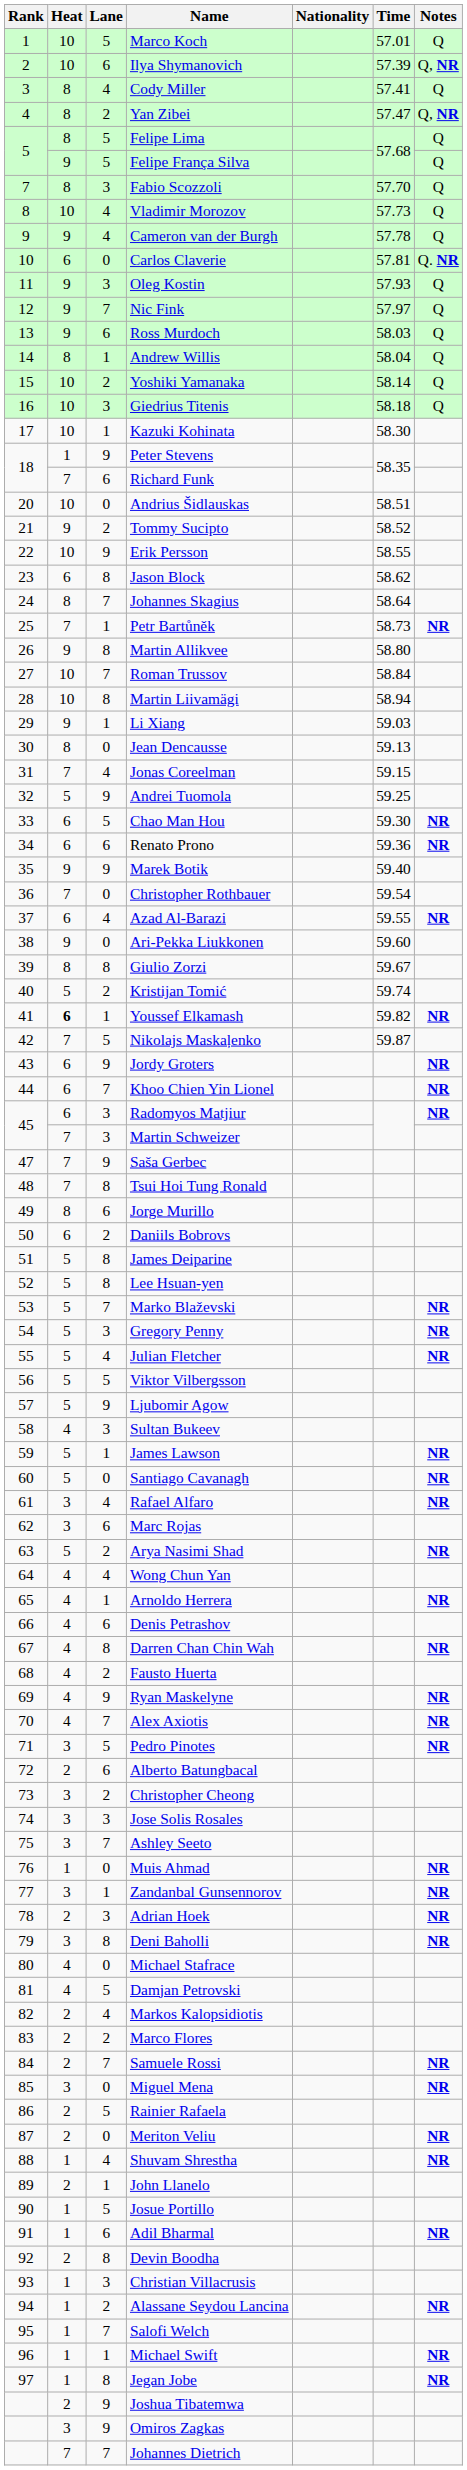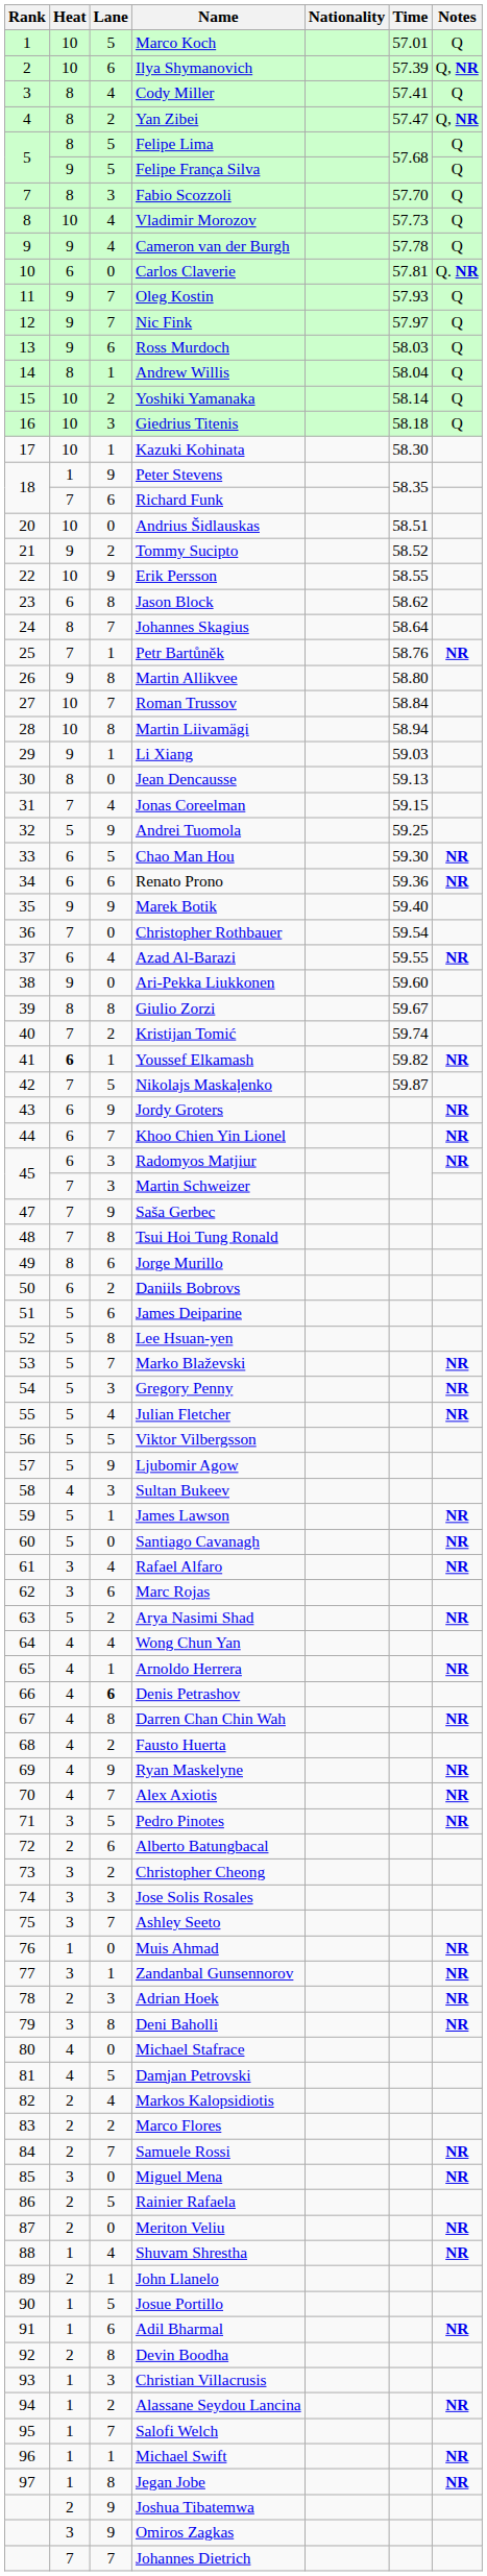 <table class="wikitable sortable" style="text-align:center">
 <tr>
 <th>Rank</th>
 <th>Heat</th>
 <th>Lane</th>
 <th>Name</th>
 <th>Nationality</th>
 <th>Time</th>
 <th>Notes</th>
 </tr>
 <tr bgcolor=ccffcc>
 <td>1</td>
 <td>10</td>
 <td>5</td>
 <td align=left><a href='#'>Marco Koch</a></td>
 <td align=left></td>
 <td>57.01</td>
 <td>Q</td>
 </tr>
 <tr bgcolor=ccffcc>
 <td>2</td>
 <td>10</td>
 <td>6</td>
 <td align=left><a href='#'>Ilya Shymanovich</a></td>
 <td align=left></td>
 <td>57.39</td>
 <td>Q, <strong><a href='#'>NR</a></strong></td>
 </tr>
 <tr bgcolor=ccffcc>
 <td>3</td>
 <td>8</td>
 <td>4</td>
 <td align=left><a href='#'>Cody Miller</a></td>
 <td align=left></td>
 <td>57.41</td>
 <td>Q</td>
 </tr>
 <tr bgcolor=ccffcc>
 <td>4</td>
 <td>8</td>
 <td>2</td>
 <td align=left><a href='#'>Yan Zibei</a></td>
 <td align=left></td>
 <td>57.47</td>
 <td>Q, <strong><a href='#'>NR</a></strong></td>
 </tr>
 <tr bgcolor=ccffcc>
 <td rowspan=2>5</td>
 <td>8</td>
 <td>5</td>
 <td align=left><a href='#'>Felipe Lima</a></td>
 <td align=left></td>
 <td rowspan=2>57.68</td>
 <td>Q</td>
 </tr>
 <tr bgcolor=ccffcc>
 <td>9</td>
 <td>5</td>
 <td align=left><a href='#'>Felipe França Silva</a></td>
 <td align=left></td>
 <td>Q</td>
 </tr>
 <tr bgcolor=ccffcc>
 <td>7</td>
 <td>8</td>
 <td>3</td>
 <td align=left><a href='#'>Fabio Scozzoli</a></td>
 <td align=left></td>
 <td>57.70</td>
 <td>Q</td>
 </tr>
 <tr bgcolor=ccffcc>
 <td>8</td>
 <td>10</td>
 <td>4</td>
 <td align=left><a href='#'>Vladimir Morozov</a></td>
 <td align=left></td>
 <td>57.73</td>
 <td>Q</td>
 </tr>
 <tr bgcolor=ccffcc>
 <td>9</td>
 <td>9</td>
 <td>4</td>
 <td align=left><a href='#'>Cameron van der Burgh</a></td>
 <td align=left></td>
 <td>57.78</td>
 <td>Q</td>
 </tr>
 <tr bgcolor=ccffcc>
 <td>10</td>
 <td>6</td>
 <td>0</td>
 <td align=left><a href='#'>Carlos Claverie</a></td>
 <td align=left></td>
 <td>57.81</td>
 <td>Q. <strong><a href='#'>NR</a></strong></td>
 </tr>
 <tr bgcolor=ccffcc>
 <td>11</td>
 <td>9</td>
-<td>3</td>
+<td>7</td>
 <td align=left><a href='#'>Oleg Kostin</a></td>
 <td align=left></td>
 <td>57.93</td>
 <td>Q</td>
 </tr>
 <tr bgcolor=ccffcc>
 <td>12</td>
 <td>9</td>
 <td>7</td>
 <td align=left><a href='#'>Nic Fink</a></td>
 <td align=left></td>
 <td>57.97</td>
 <td>Q</td>
 </tr>
 <tr bgcolor=ccffcc>
 <td>13</td>
 <td>9</td>
 <td>6</td>
 <td align=left><a href='#'>Ross Murdoch</a></td>
 <td align=left></td>
 <td>58.03</td>
 <td>Q</td>
 </tr>
 <tr bgcolor=ccffcc>
 <td>14</td>
 <td>8</td>
 <td>1</td>
 <td align=left><a href='#'>Andrew Willis</a></td>
 <td align=left></td>
 <td>58.04</td>
 <td>Q</td>
 </tr>
 <tr bgcolor=ccffcc>
 <td>15</td>
 <td>10</td>
 <td>2</td>
 <td align=left><a href='#'>Yoshiki Yamanaka</a></td>
 <td align=left></td>
 <td>58.14</td>
 <td>Q</td>
 </tr>
 <tr bgcolor=ccffcc>
 <td>16</td>
 <td>10</td>
 <td>3</td>
 <td align=left><a href='#'>Giedrius Titenis</a></td>
 <td align=left></td>
 <td>58.18</td>
 <td>Q</td>
 </tr>
 <tr>
 <td>17</td>
 <td>10</td>
 <td>1</td>
 <td align=left><a href='#'>Kazuki Kohinata</a></td>
 <td align=left></td>
 <td>58.30</td>
 <td></td>
 </tr>
 <tr>
 <td rowspan=2>18</td>
 <td>1</td>
 <td>9</td>
 <td align=left><a href='#'>Peter Stevens</a></td>
 <td align=left></td>
 <td rowspan=2>58.35</td>
 <td></td>
 </tr>
 <tr>
 <td>7</td>
 <td>6</td>
 <td align=left><a href='#'>Richard Funk</a></td>
 <td align=left></td>
 <td></td>
 </tr>
 <tr>
 <td>20</td>
 <td>10</td>
 <td>0</td>
 <td align=left><a href='#'>Andrius Šidlauskas</a></td>
 <td align=left></td>
 <td>58.51</td>
 <td></td>
 </tr>
 <tr>
 <td>21</td>
 <td>9</td>
 <td>2</td>
 <td align=left><a href='#'>Tommy Sucipto</a></td>
 <td align=left></td>
 <td>58.52</td>
 <td></td>
 </tr>
 <tr>
 <td>22</td>
 <td>10</td>
 <td>9</td>
 <td align=left><a href='#'>Erik Persson</a></td>
 <td align=left></td>
 <td>58.55</td>
 <td></td>
 </tr>
 <tr>
 <td>23</td>
 <td>6</td>
 <td>8</td>
 <td align=left><a href='#'>Jason Block</a></td>
 <td align=left></td>
 <td>58.62</td>
 <td></td>
 </tr>
 <tr>
 <td>24</td>
 <td>8</td>
 <td>7</td>
 <td align=left><a href='#'>Johannes Skagius</a></td>
 <td align=left></td>
 <td>58.64</td>
 <td></td>
 </tr>
 <tr>
 <td>25</td>
 <td>7</td>
 <td>1</td>
 <td align=left><a href='#'>Petr Bartůněk</a></td>
 <td align=left></td>
-<td>58.73</td>
+<td>58.76</td>
 <td><strong><a href='#'>NR</a></strong></td>
 </tr>
 <tr>
 <td>26</td>
 <td>9</td>
 <td>8</td>
 <td align=left><a href='#'>Martin Allikvee</a></td>
 <td align=left></td>
 <td>58.80</td>
 <td></td>
 </tr>
 <tr>
 <td>27</td>
 <td>10</td>
 <td>7</td>
 <td align=left><a href='#'>Roman Trussov</a></td>
 <td align=left></td>
 <td>58.84</td>
 <td></td>
 </tr>
 <tr>
 <td>28</td>
 <td>10</td>
 <td>8</td>
 <td align=left><a href='#'>Martin Liivamägi</a></td>
 <td align=left></td>
 <td>58.94</td>
 <td></td>
 </tr>
 <tr>
 <td>29</td>
 <td>9</td>
 <td>1</td>
 <td align=left><a href='#'>Li Xiang</a></td>
 <td align=left></td>
 <td>59.03</td>
 <td></td>
 </tr>
 <tr>
 <td>30</td>
 <td>8</td>
 <td>0</td>
 <td align=left><a href='#'>Jean Dencausse</a></td>
 <td align=left></td>
 <td>59.13</td>
 <td></td>
 </tr>
 <tr>
 <td>31</td>
 <td>7</td>
 <td>4</td>
 <td align=left><a href='#'>Jonas Coreelman</a></td>
 <td align=left></td>
 <td>59.15</td>
 <td></td>
 </tr>
 <tr>
 <td>32</td>
 <td>5</td>
 <td>9</td>
 <td align=left><a href='#'>Andrei Tuomola</a></td>
 <td align=left></td>
 <td>59.25</td>
 <td></td>
 </tr>
 <tr>
 <td>33</td>
 <td>6</td>
 <td>5</td>
 <td align=left><a href='#'>Chao Man Hou</a></td>
 <td align=left></td>
 <td>59.30</td>
 <td><strong><a href='#'>NR</a></strong></td>
 </tr>
 <tr>
 <td>34</td>
 <td>6</td>
 <td>6</td>
 <td align=left>Renato Prono</td>
 <td align=left></td>
 <td>59.36</td>
 <td><strong><a href='#'>NR</a></strong></td>
 </tr>
 <tr>
 <td>35</td>
 <td>9</td>
 <td>9</td>
 <td align=left><a href='#'>Marek Botik</a></td>
 <td align=left></td>
 <td>59.40</td>
 <td></td>
 </tr>
 <tr>
 <td>36</td>
 <td>7</td>
 <td>0</td>
 <td align=left><a href='#'>Christopher Rothbauer</a></td>
 <td align=left></td>
 <td>59.54</td>
 <td></td>
 </tr>
 <tr>
 <td>37</td>
 <td>6</td>
 <td>4</td>
 <td align=left><a href='#'>Azad Al-Barazi</a></td>
 <td align=left></td>
 <td>59.55</td>
 <td><strong><a href='#'>NR</a></strong></td>
 </tr>
 <tr>
 <td>38</td>
 <td>9</td>
 <td>0</td>
 <td align=left><a href='#'>Ari-Pekka Liukkonen</a></td>
 <td align=left></td>
 <td>59.60</td>
 <td></td>
 </tr>
 <tr>
 <td>39</td>
 <td>8</td>
 <td>8</td>
 <td align=left><a href='#'>Giulio Zorzi</a></td>
 <td align=left></td>
 <td>59.67</td>
 <td></td>
 </tr>
 <tr>
 <td>40</td>
-<td>5</td>
+<td>7</td>
 <td>2</td>
 <td align=left><a href='#'>Kristijan Tomić</a></td>
 <td align=left></td>
 <td>59.74</td>
 <td></td>
 </tr>
 <tr>
 <td>41</td>
 <td><strong>6</strong></td>
 <td>1</td>
 <td align=left><a href='#'>Youssef Elkamash</a></td>
 <td align=left></td>
 <td>59.82</td>
 <td><strong><a href='#'>NR</a></strong></td>
 </tr>
 <tr>
 <td>42</td>
 <td>7</td>
 <td>5</td>
 <td align=left><a href='#'>Nikolajs Maskaļenko</a></td>
 <td align=left></td>
 <td>59.87</td>
 <td></td>
 </tr>
 <tr>
 <td>43</td>
 <td>6</td>
 <td>9</td>
 <td align=left><a href='#'>Jordy Groters</a></td>
 <td align=left></td>
 <td></td>
 <td><strong><a href='#'>NR</a></strong></td>
 </tr>
 <tr>
 <td>44</td>
 <td>6</td>
 <td>7</td>
 <td align=left><a href='#'>Khoo Chien Yin Lionel</a></td>
 <td align=left></td>
 <td></td>
 <td><strong><a href='#'>NR</a></strong></td>
 </tr>
 <tr>
 <td rowspan=2>45</td>
 <td>6</td>
 <td>3</td>
 <td align=left><a href='#'>Radomyos Matjiur</a></td>
 <td align=left></td>
 <td rowspan=2></td>
 <td><strong><a href='#'>NR</a></strong></td>
 </tr>
 <tr>
 <td>7</td>
 <td>3</td>
 <td align=left><a href='#'>Martin Schweizer</a></td>
 <td align=left></td>
 <td></td>
 </tr>
 <tr>
 <td>47</td>
 <td>7</td>
 <td>9</td>
 <td align=left><a href='#'>Saša Gerbec</a></td>
 <td align=left></td>
 <td></td>
 <td></td>
 </tr>
 <tr>
 <td>48</td>
 <td>7</td>
 <td>8</td>
 <td align=left><a href='#'>Tsui Hoi Tung Ronald</a></td>
 <td align=left></td>
 <td></td>
 <td></td>
 </tr>
 <tr>
 <td>49</td>
 <td>8</td>
 <td>6</td>
 <td align=left><a href='#'>Jorge Murillo</a></td>
 <td align=left></td>
 <td></td>
 <td></td>
 </tr>
 <tr>
 <td>50</td>
 <td>6</td>
 <td>2</td>
 <td align=left><a href='#'>Daniils Bobrovs</a></td>
 <td align=left></td>
 <td></td>
 <td></td>
 </tr>
 <tr>
 <td>51</td>
 <td>5</td>
-<td>8</td>
+<td>6</td>
 <td align=left><a href='#'>James Deiparine</a></td>
 <td align=left></td>
 <td></td>
 <td></td>
 </tr>
 <tr>
 <td>52</td>
 <td>5</td>
 <td>8</td>
 <td align=left><a href='#'>Lee Hsuan-yen</a></td>
 <td align=left></td>
 <td></td>
 <td></td>
 </tr>
 <tr>
 <td>53</td>
 <td>5</td>
 <td>7</td>
 <td align=left><a href='#'>Marko Blaževski</a></td>
 <td align=left></td>
 <td></td>
 <td><strong><a href='#'>NR</a></strong></td>
 </tr>
 <tr>
 <td>54</td>
 <td>5</td>
 <td>3</td>
 <td align=left><a href='#'>Gregory Penny</a></td>
 <td align=left></td>
 <td></td>
 <td><strong><a href='#'>NR</a></strong></td>
 </tr>
 <tr>
 <td>55</td>
 <td>5</td>
 <td>4</td>
 <td align=left><a href='#'>Julian Fletcher</a></td>
 <td align=left></td>
 <td></td>
 <td><strong><a href='#'>NR</a></strong></td>
 </tr>
 <tr>
 <td>56</td>
 <td>5</td>
 <td>5</td>
 <td align=left><a href='#'>Viktor Vilbergsson</a></td>
 <td align=left></td>
 <td></td>
 <td></td>
 </tr>
 <tr>
 <td>57</td>
 <td>5</td>
 <td>9</td>
 <td align=left><a href='#'>Ljubomir Agow</a></td>
 <td align=left></td>
 <td></td>
 <td></td>
 </tr>
 <tr>
 <td>58</td>
 <td>4</td>
 <td>3</td>
 <td align=left><a href='#'>Sultan Bukeev</a></td>
 <td align=left></td>
 <td></td>
 <td></td>
 </tr>
 <tr>
 <td>59</td>
 <td>5</td>
 <td>1</td>
 <td align=left><a href='#'>James Lawson</a></td>
 <td align=left></td>
 <td></td>
 <td><strong><a href='#'>NR</a></strong></td>
 </tr>
 <tr>
 <td>60</td>
 <td>5</td>
 <td>0</td>
 <td align=left><a href='#'>Santiago Cavanagh</a></td>
 <td align=left></td>
 <td></td>
 <td><strong><a href='#'>NR</a></strong></td>
 </tr>
 <tr>
 <td>61</td>
 <td>3</td>
 <td>4</td>
 <td align=left><a href='#'>Rafael Alfaro</a></td>
 <td align=left></td>
 <td></td>
 <td><strong><a href='#'>NR</a></strong></td>
 </tr>
 <tr>
 <td>62</td>
 <td>3</td>
 <td>6</td>
 <td align=left><a href='#'>Marc Rojas</a></td>
 <td align=left></td>
 <td></td>
 <td></td>
 </tr>
 <tr>
 <td>63</td>
 <td>5</td>
 <td>2</td>
 <td align=left><a href='#'>Arya Nasimi Shad</a></td>
 <td align=left></td>
 <td></td>
 <td><strong><a href='#'>NR</a></strong></td>
 </tr>
 <tr>
 <td>64</td>
 <td>4</td>
 <td>4</td>
 <td align=left><a href='#'>Wong Chun Yan</a></td>
 <td align=left></td>
 <td></td>
 <td></td>
 </tr>
 <tr>
 <td>65</td>
 <td>4</td>
 <td>1</td>
 <td align=left><a href='#'>Arnoldo Herrera</a></td>
 <td align=left></td>
 <td></td>
 <td><strong><a href='#'>NR</a></strong></td>
 </tr>
 <tr>
 <td>66</td>
 <td>4</td>
-<td>6</td>
+<td><strong>6</strong></td>
 <td align=left><a href='#'>Denis Petrashov</a></td>
 <td align=left></td>
 <td></td>
 <td></td>
 </tr>
 <tr>
 <td>67</td>
 <td>4</td>
 <td>8</td>
 <td align=left><a href='#'>Darren Chan Chin Wah</a></td>
 <td align=left></td>
 <td></td>
 <td><strong><a href='#'>NR</a></strong></td>
 </tr>
 <tr>
 <td>68</td>
 <td>4</td>
 <td>2</td>
 <td align=left><a href='#'>Fausto Huerta</a></td>
 <td align=left></td>
 <td></td>
 <td></td>
 </tr>
 <tr>
 <td>69</td>
 <td>4</td>
 <td>9</td>
 <td align=left><a href='#'>Ryan Maskelyne</a></td>
 <td align=left></td>
 <td></td>
 <td><strong><a href='#'>NR</a></strong></td>
 </tr>
 <tr>
 <td>70</td>
 <td>4</td>
 <td>7</td>
 <td align=left><a href='#'>Alex Axiotis</a></td>
 <td align=left></td>
 <td></td>
 <td><strong><a href='#'>NR</a></strong></td>
 </tr>
 <tr>
 <td>71</td>
 <td>3</td>
 <td>5</td>
 <td align=left><a href='#'>Pedro Pinotes</a></td>
 <td align=left></td>
 <td></td>
 <td><strong><a href='#'>NR</a></strong></td>
 </tr>
 <tr>
 <td>72</td>
 <td>2</td>
 <td>6</td>
 <td align=left><a href='#'>Alberto Batungbacal</a></td>
 <td align=left></td>
 <td></td>
 <td></td>
 </tr>
 <tr>
 <td>73</td>
 <td>3</td>
 <td>2</td>
 <td align=left><a href='#'>Christopher Cheong</a></td>
 <td align=left></td>
 <td></td>
 <td></td>
 </tr>
 <tr>
 <td>74</td>
 <td>3</td>
 <td>3</td>
 <td align=left><a href='#'>Jose Solis Rosales</a></td>
 <td align=left></td>
 <td></td>
 <td></td>
 </tr>
 <tr>
 <td>75</td>
 <td>3</td>
 <td>7</td>
 <td align=left><a href='#'>Ashley Seeto</a></td>
 <td align=left></td>
 <td></td>
 <td></td>
 </tr>
 <tr>
 <td>76</td>
 <td>1</td>
 <td>0</td>
 <td align=left><a href='#'>Muis Ahmad</a></td>
 <td align=left></td>
 <td></td>
 <td><strong><a href='#'>NR</a></strong></td>
 </tr>
 <tr>
 <td>77</td>
 <td>3</td>
 <td>1</td>
 <td align=left><a href='#'>Zandanbal Gunsennorov</a></td>
 <td align=left></td>
 <td></td>
 <td><strong><a href='#'>NR</a></strong></td>
 </tr>
 <tr>
 <td>78</td>
 <td>2</td>
 <td>3</td>
 <td align=left><a href='#'>Adrian Hoek</a></td>
 <td align=left></td>
 <td></td>
 <td><strong><a href='#'>NR</a></strong></td>
 </tr>
 <tr>
 <td>79</td>
 <td>3</td>
 <td>8</td>
 <td align=left><a href='#'>Deni Baholli</a></td>
 <td align=left></td>
 <td></td>
 <td><strong><a href='#'>NR</a></strong></td>
 </tr>
 <tr>
 <td>80</td>
 <td>4</td>
 <td>0</td>
 <td align=left><a href='#'>Michael Stafrace</a></td>
 <td align=left></td>
 <td></td>
 <td></td>
 </tr>
 <tr>
 <td>81</td>
 <td>4</td>
 <td>5</td>
 <td align=left><a href='#'>Damjan Petrovski</a></td>
 <td align=left></td>
 <td></td>
 <td></td>
 </tr>
 <tr>
 <td>82</td>
 <td>2</td>
 <td>4</td>
 <td align=left><a href='#'>Markos Kalopsidiotis</a></td>
 <td align=left></td>
 <td></td>
 <td></td>
 </tr>
 <tr>
 <td>83</td>
 <td>2</td>
 <td>2</td>
 <td align=left><a href='#'>Marco Flores</a></td>
 <td align=left></td>
 <td></td>
 <td></td>
 </tr>
 <tr>
 <td>84</td>
 <td>2</td>
 <td>7</td>
 <td align=left><a href='#'>Samuele Rossi</a></td>
 <td align=left></td>
 <td></td>
 <td><strong><a href='#'>NR</a></strong></td>
 </tr>
 <tr>
 <td>85</td>
 <td>3</td>
 <td>0</td>
 <td align=left><a href='#'>Miguel Mena</a></td>
 <td align=left></td>
 <td></td>
 <td><strong><a href='#'>NR</a></strong></td>
 </tr>
 <tr>
 <td>86</td>
 <td>2</td>
 <td>5</td>
 <td align=left><a href='#'>Rainier Rafaela</a></td>
 <td align=left></td>
 <td></td>
 <td></td>
 </tr>
 <tr>
 <td>87</td>
 <td>2</td>
 <td>0</td>
 <td align=left><a href='#'>Meriton Veliu</a></td>
 <td align=left></td>
 <td></td>
 <td><strong><a href='#'>NR</a></strong></td>
 </tr>
 <tr>
 <td>88</td>
 <td>1</td>
 <td>4</td>
 <td align=left><a href='#'>Shuvam Shrestha</a></td>
 <td align=left></td>
 <td></td>
 <td><strong><a href='#'>NR</a></strong></td>
 </tr>
 <tr>
 <td>89</td>
 <td>2</td>
 <td>1</td>
 <td align=left><a href='#'>John Llanelo</a></td>
 <td align=left></td>
 <td></td>
 <td></td>
 </tr>
 <tr>
 <td>90</td>
 <td>1</td>
 <td>5</td>
 <td align=left><a href='#'>Josue Portillo</a></td>
 <td align=left></td>
 <td></td>
 <td></td>
 </tr>
 <tr>
 <td>91</td>
 <td>1</td>
 <td>6</td>
 <td align=left><a href='#'>Adil Bharmal</a></td>
 <td align=left></td>
 <td></td>
 <td><strong><a href='#'>NR</a></strong></td>
 </tr>
 <tr>
 <td>92</td>
 <td>2</td>
 <td>8</td>
 <td align=left><a href='#'>Devin Boodha</a></td>
 <td align=left></td>
 <td></td>
 <td></td>
 </tr>
 <tr>
 <td>93</td>
 <td>1</td>
 <td>3</td>
 <td align=left><a href='#'>Christian Villacrusis</a></td>
 <td align=left></td>
 <td></td>
 <td></td>
 </tr>
 <tr>
 <td>94</td>
 <td>1</td>
 <td>2</td>
 <td align=left><a href='#'>Alassane Seydou Lancina</a></td>
 <td align=left></td>
 <td></td>
 <td><strong><a href='#'>NR</a></strong></td>
 </tr>
 <tr>
 <td>95</td>
 <td>1</td>
 <td>7</td>
 <td align=left><a href='#'>Salofi Welch</a></td>
 <td align=left></td>
 <td></td>
 <td></td>
 </tr>
 <tr>
 <td>96</td>
 <td>1</td>
 <td>1</td>
 <td align=left><a href='#'>Michael Swift</a></td>
 <td align=left></td>
 <td></td>
 <td><strong><a href='#'>NR</a></strong></td>
 </tr>
 <tr>
 <td>97</td>
 <td>1</td>
 <td>8</td>
 <td align=left><a href='#'>Jegan Jobe</a></td>
 <td align=left></td>
 <td></td>
 <td><strong><a href='#'>NR</a></strong></td>
 </tr>
 <tr>
 <td></td>
 <td>2</td>
 <td>9</td>
 <td align=left><a href='#'>Joshua Tibatemwa</a></td>
 <td align=left></td>
 <td></td>
 <td></td>
 </tr>
 <tr>
 <td></td>
 <td>3</td>
 <td>9</td>
 <td align=left><a href='#'>Omiros Zagkas</a></td>
 <td align=left></td>
 <td></td>
 <td></td>
 </tr>
 <tr>
 <td></td>
 <td>7</td>
 <td>7</td>
 <td align=left><a href='#'>Johannes Dietrich</a></td>
 <td align=left></td>
 <td></td>
 <td></td>
 </tr>
 </table>
